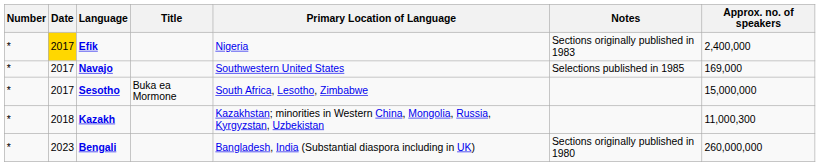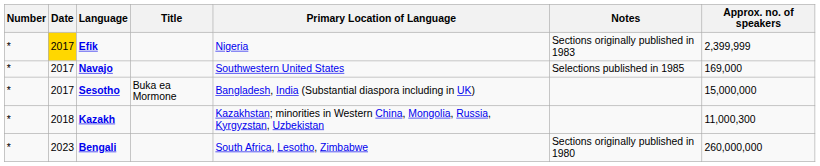 <table class="wikitable sortable">
 <tr>
 <th>Number</th>
 <th>Date</th>
 <th>Language</th>
 <th>Title</th>
 <th>Primary Location of Language</th>
 <th>Notes</th>
 <th>Approx. no. of speakers</th>
 </tr>
 <tr>
 <td>*</td>
 <td style="background: gold;">2017</td>
 <td><strong><a href='#'>Efik</a></strong></td>
 <td></td>
 <td><a href='#'>Nigeria</a></td>
 <td> Sections originally published in 1983</td>
-<td>2,400,000</td>
+<td>2,399,999</td>
 </tr>
 <tr>
 <td>*</td>
 <td>2017</td>
 <td><strong><a href='#'>Navajo</a></strong></td>
 <td></td>
 <td><a href='#'>Southwestern United States</a></td>
 <td>Selections published in 1985</td>
 <td>169,000</td>
 </tr>
 <tr>
 <td>*</td>
 <td>2017</td>
 <td><strong><a href='#'>Sesotho</a></strong></td>
 <td>Buka ea Mormone</td>
-<td><a href='#'>South Africa</a>, <a href='#'>Lesotho</a>, <a href='#'>Zimbabwe</a></td>
+<td><a href='#'>Bangladesh</a>, <a href='#'>India</a> (Substantial diaspora including in <a href='#'>UK</a>)</td>
 <td></td>
 <td>15,000,000</td>
 </tr>
 <tr>
 <td>*</td>
 <td>2018</td>
 <td><strong><a href='#'>Kazakh</a></strong></td>
 <td></td>
 <td><a href='#'>Kazakhstan</a>; minorities in Western <a href='#'>China</a>, <a href='#'>Mongolia</a>, <a href='#'>Russia</a>, <a href='#'>Kyrgyzstan</a>, <a href='#'>Uzbekistan</a></td>
 <td></td>
 <td>11,000,300</td>
 </tr>
 <tr>
 <td>*</td>
 <td>2023</td>
 <td><strong><a href='#'>Bengali</a></strong></td>
 <td></td>
-<td><a href='#'>Bangladesh</a>, <a href='#'>India</a> (Substantial diaspora including in <a href='#'>UK</a>)</td>
+<td><a href='#'>South Africa</a>, <a href='#'>Lesotho</a>, <a href='#'>Zimbabwe</a></td>
 <td> Sections originally published in 1980</td>
 <td>260,000,000</td>
 </tr>
 </table>
